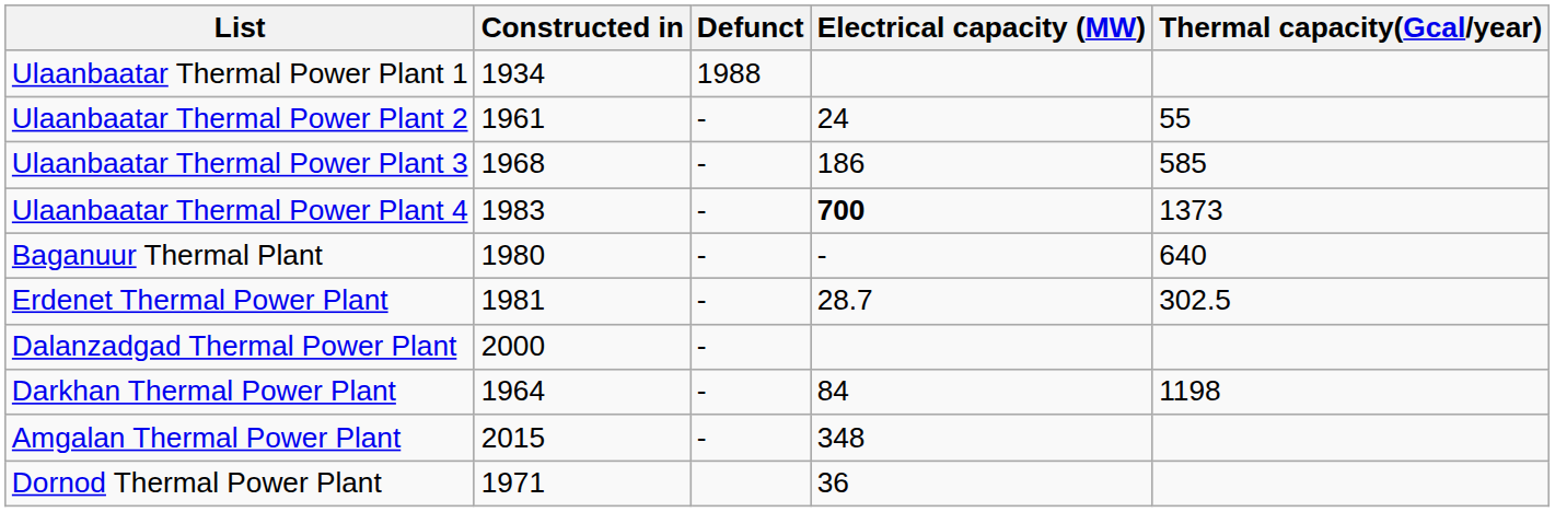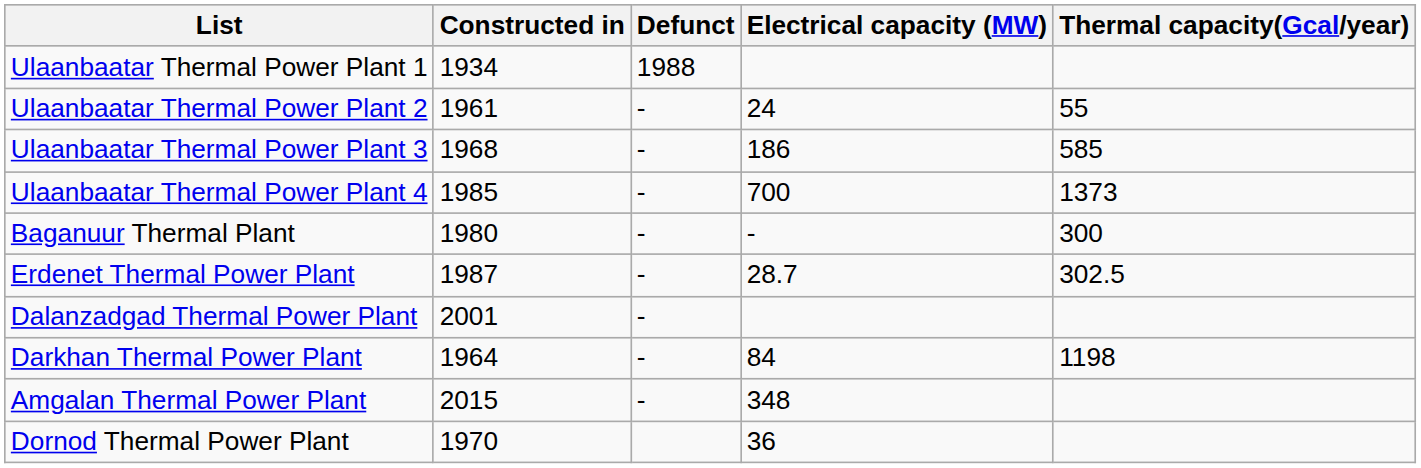 <table class="wikitable">
 <tr>
 <th>List</th>
 <th>Constructed in</th>
 <th>Defunct</th>
 <th>Electrical capacity (<a href='#'>MW</a>)</th>
 <th>Thermal capacity(<a href='#'>Gcal</a>/year)</th>
 </tr>
 <tr>
 <td><a href='#'>Ulaanbaatar</a> Thermal Power Plant 1</td>
 <td>1934</td>
 <td>1988</td>
 <td></td>
 <td></td>
 </tr>
 <tr>
 <td><a href='#'>Ulaanbaatar Thermal Power Plant 2</a></td>
 <td>1961</td>
 <td>-</td>
 <td>24</td>
 <td>55</td>
 </tr>
 <tr>
 <td><a href='#'>Ulaanbaatar Thermal Power Plant 3</a></td>
 <td>1968</td>
 <td>-</td>
 <td>186</td>
 <td>585</td>
 </tr>
 <tr>
 <td><a href='#'>Ulaanbaatar Thermal Power Plant 4</a></td>
-<td>1983</td>
+<td>1985</td>
 <td>-</td>
-<td><strong>700</strong></td>
+<td>700</td>
 <td>1373</td>
 </tr>
 <tr>
 <td><a href='#'>Baganuur</a> Thermal Plant</td>
 <td>1980</td>
 <td>-</td>
 <td>-</td>
-<td>640</td>
+<td>300</td>
 </tr>
 <tr>
 <td><a href='#'>Erdenet Thermal Power Plant</a></td>
-<td>1981</td>
+<td>1987</td>
 <td>-</td>
 <td>28.7</td>
 <td>302.5</td>
 </tr>
 <tr>
 <td><a href='#'>Dalanzadgad Thermal Power Plant</a></td>
-<td>2000</td>
+<td>2001</td>
 <td>-</td>
 <td></td>
 <td></td>
 </tr>
 <tr>
 <td><a href='#'>Darkhan Thermal Power Plant</a></td>
 <td>1964</td>
 <td>-</td>
 <td>84</td>
 <td>1198</td>
 </tr>
 <tr>
 <td><a href='#'>Amgalan Thermal Power Plant</a></td>
 <td>2015</td>
 <td>-</td>
 <td>348</td>
 <td></td>
 </tr>
 <tr>
 <td><a href='#'>Dornod</a> Thermal Power Plant</td>
-<td>1971</td>
+<td>1970</td>
 <td></td>
 <td>36</td>
 <td></td>
 </tr>
 </table>
